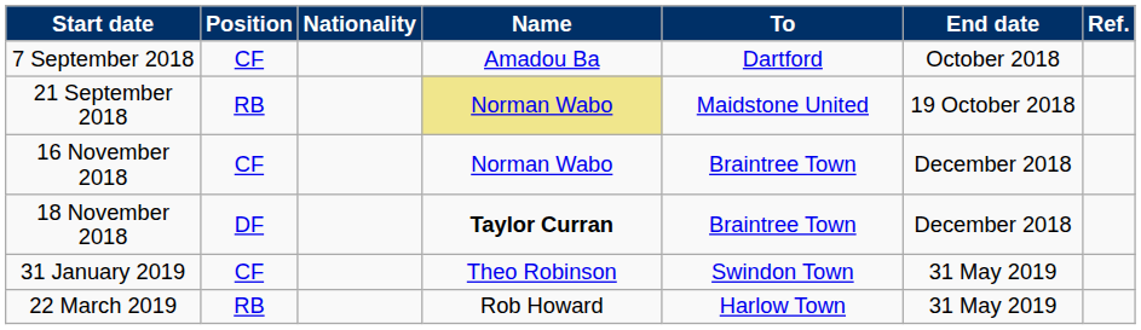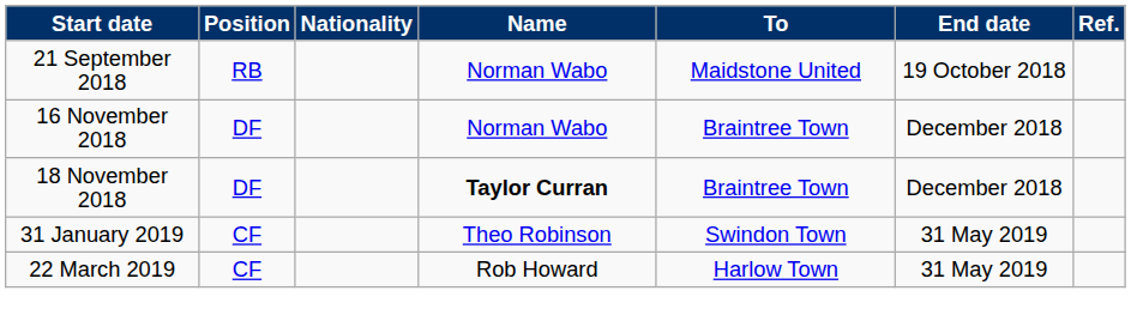 <table class="wikitable" style="text-align:center; font-size:90%; ">
 <tr>
 <th style="background:#003067; color:#FFFFFF; width:120px;">Start date</th>
 <th style="background:#003067; color:#FFFFFF; width:50px;">Position</th>
 <th style="background:#003067; color:#FFFFFF; width:50px;">Nationality</th>
 <th style="background:#003067; color:#FFFFFF; width:150px;">Name</th>
 <th style="background:#003067; color:#FFFFFF; width:150px;">To</th>
 <th style="background:#003067; color:#FFFFFF; width:110px;">End date</th>
 <th style="background:#003067; color:#FFFFFF; width:25px;">Ref.</th>
 </tr>
 <tr>
-<td>7 September 2018</td>
-<td><a href='#'>CF</a></td>
-<td></td>
-<td><a href='#'>Amadou Ba</a></td>
-<td><a href='#'>Dartford</a></td>
-<td>October 2018</td>
-<td></td>
-</tr>
-<tr>
 <td>21 September 2018</td>
 <td><a href='#'>RB</a></td>
 <td></td>
-<td style="background: khaki;"><a href='#'>Norman Wabo</a></td>
+<td><a href='#'>Norman Wabo</a></td>
 <td><a href='#'>Maidstone United</a></td>
 <td>19 October 2018</td>
 <td></td>
 </tr>
 <tr>
 <td>16 November 2018</td>
-<td><a href='#'>CF</a></td>
+<td><a href='#'>DF</a></td>
 <td></td>
 <td><a href='#'>Norman Wabo</a></td>
 <td><a href='#'>Braintree Town</a></td>
 <td>December 2018</td>
 <td></td>
 </tr>
 <tr>
 <td>18 November 2018</td>
 <td><a href='#'>DF</a></td>
 <td></td>
 <td><strong>Taylor Curran</strong></td>
 <td><a href='#'>Braintree Town</a></td>
 <td>December 2018</td>
 <td></td>
 </tr>
 <tr>
 <td>31 January 2019</td>
 <td><a href='#'>CF</a></td>
 <td></td>
 <td><a href='#'>Theo Robinson</a></td>
 <td><a href='#'>Swindon Town</a></td>
 <td>31 May 2019</td>
 <td></td>
 </tr>
 <tr>
 <td>22 March 2019</td>
-<td><a href='#'>RB</a></td>
+<td><a href='#'>CF</a></td>
 <td></td>
 <td>Rob Howard</td>
 <td><a href='#'>Harlow Town</a></td>
 <td>31 May 2019</td>
 <td></td>
 </tr>
 </table>
